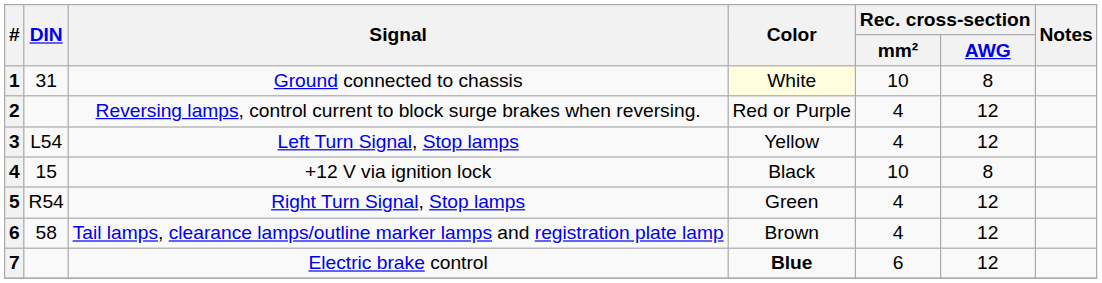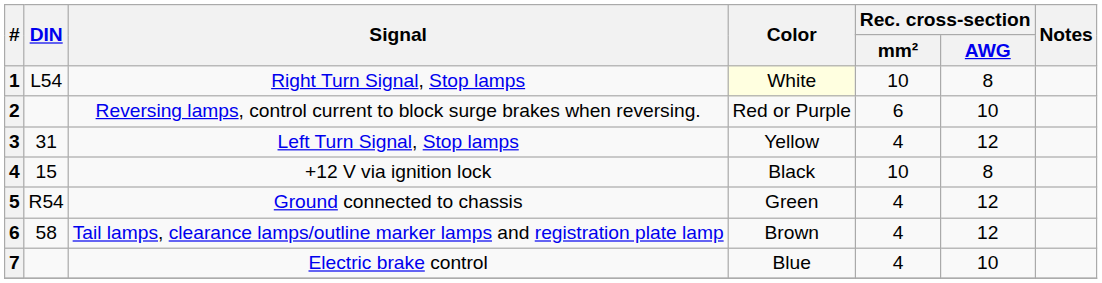 <table class="wikitable sortable" style="text-align: center">
 <tr>
 <th rowspan="2">#</th>
 <th rowspan="2"><a href='#'>DIN</a></th>
 <th rowspan="2">Signal</th>
 <th rowspan="2">Color</th>
 <th colspan="2">Rec. cross-section</th>
 <th rowspan="2">Notes</th>
 </tr>
 <tr>
 <th>mm²</th>
 <th><a href='#'>AWG</a></th>
 </tr>
 <tr>
 <th>1</th>
-<td>31</td>
-<td><a href='#'>Ground</a> connected to chassis</td>
+<td>L54</td>
+<td><a href='#'>Right Turn Signal</a>, <a href='#'>Stop lamps</a></td>
 <td style="background: lightyellow;">White</td>
 <td>10</td>
 <td>8</td>
 <td></td>
 </tr>
 <tr>
 <th>2</th>
 <td></td>
 <td><a href='#'>Reversing lamps</a>, control current to block surge brakes when reversing.</td>
 <td>Red or Purple</td>
-<td>4</td>
-<td>12</td>
+<td>6</td>
+<td>10</td>
 <td></td>
 </tr>
 <tr>
 <th>3</th>
-<td>L54</td>
+<td>31</td>
 <td><a href='#'>Left Turn Signal</a>, <a href='#'>Stop lamps</a></td>
 <td>Yellow</td>
 <td>4</td>
 <td>12</td>
 <td></td>
 </tr>
 <tr>
 <th>4</th>
 <td>15</td>
 <td>+12 V via ignition lock</td>
 <td>Black</td>
 <td>10</td>
 <td>8</td>
 <td></td>
 </tr>
 <tr>
 <th>5</th>
 <td>R54</td>
-<td><a href='#'>Right Turn Signal</a>, <a href='#'>Stop lamps</a></td>
+<td><a href='#'>Ground</a> connected to chassis</td>
 <td>Green</td>
 <td>4</td>
 <td>12</td>
 <td></td>
 </tr>
 <tr>
 <th>6</th>
 <td>58</td>
 <td><a href='#'>Tail lamps</a>, <a href='#'>clearance lamps/outline marker lamps</a> and <a href='#'>registration plate lamp</a></td>
 <td>Brown</td>
 <td>4</td>
 <td>12</td>
 <td></td>
 </tr>
 <tr>
 <th>7</th>
 <td></td>
 <td><a href='#'>Electric brake</a> control</td>
-<td><strong>Blue</strong></td>
-<td>6</td>
-<td>12</td>
+<td>Blue</td>
+<td>4</td>
+<td>10</td>
 <td></td>
 </tr>
 <tr>
 </tr>
 </table>
